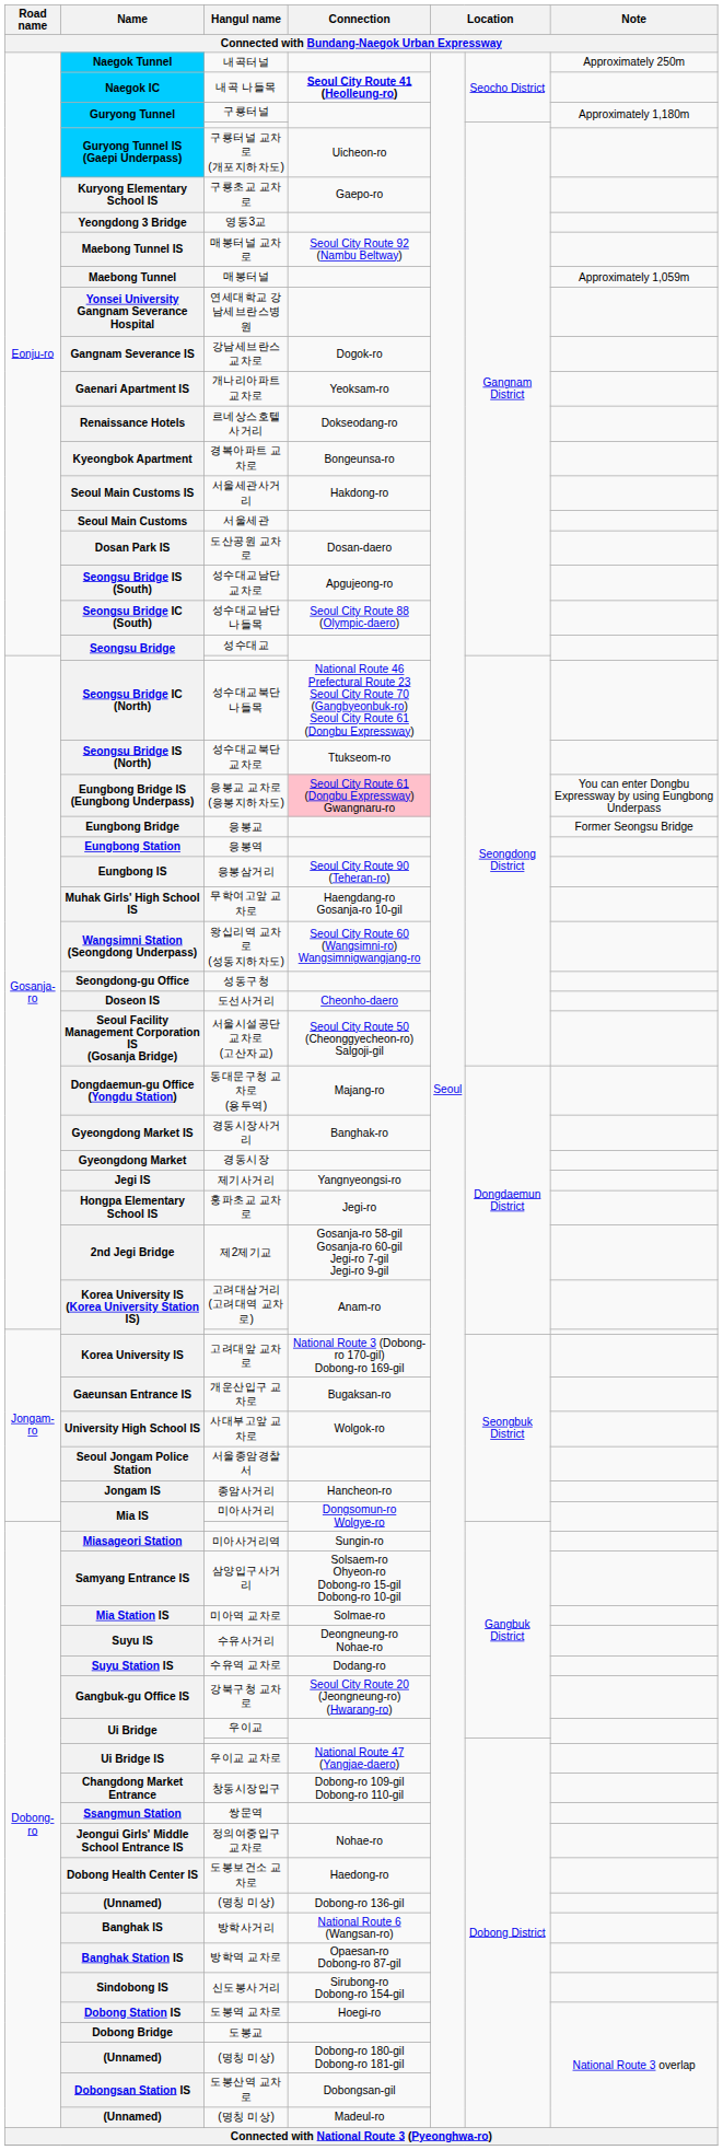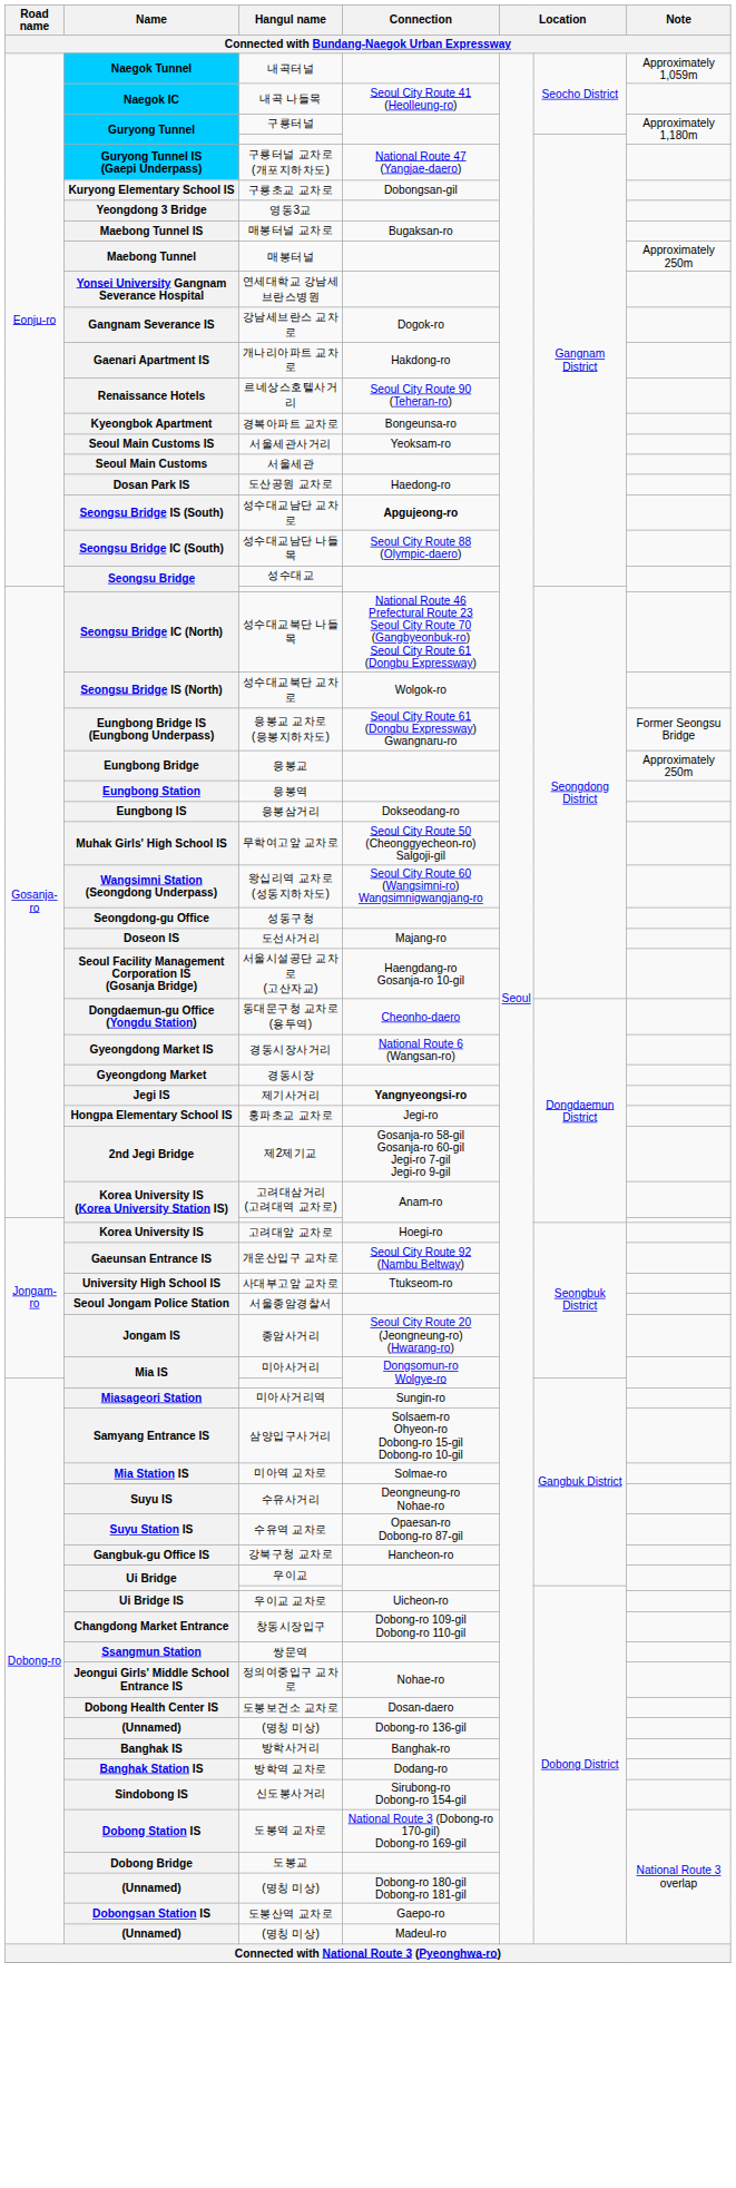 <table class="wikitable" style="font-size: 85%; text-align: center;">
 <tr>
 <th>Road name</th>
 <th>Name </th>
 <th>Hangul name</th>
 <th>Connection</th>
 <th colspan="2">Location</th>
 <th>Note</th>
 </tr>
 <tr>
 <th colspan=7>Connected with <a href='#'>Bundang-Naegok Urban Expressway</a></th>
 </tr>
 <tr>
 <td rowspan=20><a href='#'>Eonju-ro</a></td>
 <th style="background-color: #00CCFF;">Naegok Tunnel</th>
 <td>내곡터널</td>
 <td></td>
 <td rowspan=69><a href='#'>Seoul</a></td>
 <td rowspan=3><a href='#'>Seocho District</a></td>
-<td>Approximately 250m</td>
+<td>Approximately 1,059m</td>
 </tr>
 <tr>
 <th style="background-color: #00CCFF;">Naegok IC</th>
 <td>내곡 나들목</td>
-<td><strong><a href='#'>Seoul City Route 41</a><br>(<a href='#'>Heolleung-ro</a>)</strong></td>
+<td><a href='#'>Seoul City Route 41</a><br>(<a href='#'>Heolleung-ro</a>)</td>
 <td></td>
 </tr>
 <tr>
 <th style="background-color: #00CCFF;" rowspan=2>Guryong Tunnel</th>
 <td>구룡터널</td>
 <td rowspan=2></td>
 <td rowspan=2>Approximately 1,180m</td>
 </tr>
 <tr>
 <td></td>
 <td rowspan=17><a href='#'>Gangnam District</a></td>
 </tr>
 <tr>
 <th style="background-color: #00CCFF;">Guryong Tunnel IS<br>(Gaepi Underpass)</th>
 <td>구룡터널 교차로<br>(개포지하차도)</td>
-<td>Uicheon-ro</td>
+<td><a href='#'>National Route 47</a><br>(<a href='#'>Yangjae-daero</a>)</td>
 <td></td>
 </tr>
 <tr>
 <th>Kuryong Elementary School IS</th>
 <td>구룡초교 교차로</td>
-<td>Gaepo-ro</td>
+<td>Dobongsan-gil</td>
 <td></td>
 </tr>
 <tr>
 <th>Yeongdong 3 Bridge</th>
 <td>영동3교</td>
 <td></td>
 <td></td>
 </tr>
 <tr>
 <th>Maebong Tunnel IS</th>
 <td>매봉터널 교차로</td>
-<td><a href='#'>Seoul City Route 92</a><br>(<a href='#'>Nambu Beltway</a>)</td>
+<td>Bugaksan-ro</td>
 <td></td>
 </tr>
 <tr>
 <th>Maebong Tunnel</th>
 <td>매봉터널</td>
 <td></td>
-<td>Approximately 1,059m</td>
+<td>Approximately 250m</td>
 </tr>
 <tr>
 <th><a href='#'>Yonsei University</a> Gangnam Severance Hospital</th>
 <td>연세대학교 강남세브란스병원</td>
 <td></td>
 <td></td>
 </tr>
 <tr>
 <th>Gangnam Severance IS</th>
 <td>강남세브란스 교차로</td>
 <td>Dogok-ro</td>
 <td></td>
 </tr>
 <tr>
 <th>Gaenari Apartment IS</th>
 <td>개나리아파트 교차로</td>
-<td>Yeoksam-ro</td>
+<td>Hakdong-ro</td>
 <td></td>
 </tr>
 <tr>
 <th>Renaissance Hotels</th>
 <td>르네상스호텔사거리</td>
-<td>Dokseodang-ro</td>
+<td><a href='#'>Seoul City Route 90</a><br>(<a href='#'>Teheran-ro</a>)</td>
 <td></td>
 </tr>
 <tr>
 <th>Kyeongbok Apartment</th>
 <td>경복아파트 교차로</td>
 <td>Bongeunsa-ro</td>
 <td></td>
 </tr>
 <tr>
 <th>Seoul Main Customs IS</th>
 <td>서울세관사거리</td>
-<td>Hakdong-ro</td>
+<td>Yeoksam-ro</td>
 <td></td>
 </tr>
 <tr>
 <th>Seoul Main Customs</th>
 <td>서울세관</td>
 <td></td>
 <td></td>
 </tr>
 <tr>
 <th>Dosan Park IS</th>
 <td>도산공원 교차로</td>
-<td>Dosan-daero</td>
+<td>Haedong-ro</td>
 <td></td>
 </tr>
 <tr>
 <th><a href='#'>Seongsu Bridge</a> IS (South)</th>
 <td>성수대교남단 교차로</td>
-<td>Apgujeong-ro</td>
+<td><strong>Apgujeong-ro</strong></td>
 <td></td>
 </tr>
 <tr>
 <th><a href='#'>Seongsu Bridge</a> IC (South)</th>
 <td>성수대교남단 나들목</td>
 <td><a href='#'>Seoul City Route 88</a><br>(<a href='#'>Olympic-daero</a>)</td>
 <td></td>
 </tr>
 <tr>
 <th rowspan=2><a href='#'>Seongsu Bridge</a></th>
 <td>성수대교</td>
 <td rowspan=2></td>
 <td rowspan=2></td>
 </tr>
 <tr>
 <td rowspan=19><a href='#'>Gosanja-ro</a></td>
 <td></td>
 <td rowspan=12><a href='#'>Seongdong District</a></td>
 </tr>
 <tr>
 <th><a href='#'>Seongsu Bridge</a> IC (North)</th>
 <td>성수대교북단 나들목</td>
 <td><a href='#'>National Route 46</a><br><a href='#'>Prefectural Route 23</a><br><a href='#'>Seoul City Route 70</a><br>(<a href='#'>Gangbyeonbuk-ro</a>)<br><a href='#'>Seoul City Route 61</a><br>(<a href='#'>Dongbu Expressway</a>)</td>
 <td></td>
 </tr>
 <tr>
 <th><a href='#'>Seongsu Bridge</a> IS (North)</th>
 <td>성수대교북단 교차로</td>
-<td>Ttukseom-ro</td>
+<td>Wolgok-ro</td>
 <td></td>
 </tr>
 <tr>
 <th>Eungbong Bridge IS<br>(Eungbong Underpass)</th>
 <td>응봉교 교차로<br>(응봉지하차도)</td>
-<td style="background: pink;"><a href='#'>Seoul City Route 61</a><br>(<a href='#'>Dongbu Expressway</a>)<br>Gwangnaru-ro</td>
-<td>You can enter Dongbu Expressway by using Eungbong Underpass</td>
+<td><a href='#'>Seoul City Route 61</a><br>(<a href='#'>Dongbu Expressway</a>)<br>Gwangnaru-ro</td>
+<td>Former Seongsu Bridge</td>
 </tr>
 <tr>
 <th>Eungbong Bridge</th>
 <td>응봉교</td>
 <td></td>
-<td>Former Seongsu Bridge</td>
+<td>Approximately 250m</td>
 </tr>
 <tr>
 <th><a href='#'>Eungbong Station</a></th>
 <td>응봉역</td>
 <td></td>
 <td></td>
 </tr>
 <tr>
 <th>Eungbong IS</th>
 <td>응봉삼거리</td>
-<td><a href='#'>Seoul City Route 90</a><br>(<a href='#'>Teheran-ro</a>)</td>
+<td>Dokseodang-ro</td>
 <td></td>
 </tr>
 <tr>
 <th>Muhak Girls' High School IS</th>
 <td>무학여고앞 교차로</td>
-<td>Haengdang-ro<br>Gosanja-ro 10-gil</td>
+<td><a href='#'>Seoul City Route 50</a><br>(Cheonggyecheon-ro)<br>Salgoji-gil</td>
 <td></td>
 </tr>
 <tr>
 <th><a href='#'>Wangsimni Station</a><br>(Seongdong Underpass)</th>
 <td>왕십리역 교차로<br>(성동지하차도)</td>
 <td><a href='#'>Seoul City Route 60</a><br>(<a href='#'>Wangsimni-ro</a>)<br><a href='#'>Wangsimnigwangjang-ro</a></td>
 <td></td>
 </tr>
 <tr>
 <th>Seongdong-gu Office</th>
 <td>성동구청</td>
 <td></td>
 <td></td>
 </tr>
 <tr>
 <th>Doseon IS</th>
 <td>도선사거리</td>
-<td><a href='#'>Cheonho-daero</a></td>
+<td>Majang-ro</td>
 <td></td>
 </tr>
 <tr>
 <th>Seoul Facility Management Corporation IS<br>(Gosanja Bridge)</th>
 <td>서울시설공단 교차로<br>(고산자교)</td>
-<td><a href='#'>Seoul City Route 50</a><br>(Cheonggyecheon-ro)<br>Salgoji-gil</td>
+<td>Haengdang-ro<br>Gosanja-ro 10-gil</td>
 <td></td>
 </tr>
 <tr>
 <th>Dongdaemun-gu Office<br>(<a href='#'>Yongdu Station</a>)</th>
 <td>동대문구청 교차로<br>(용두역)</td>
-<td>Majang-ro</td>
+<td><a href='#'>Cheonho-daero</a></td>
 <td rowspan=8><a href='#'>Dongdaemun District</a></td>
 <td></td>
 </tr>
 <tr>
 <th>Gyeongdong Market IS</th>
 <td>경동시장사거리</td>
-<td>Banghak-ro</td>
+<td><a href='#'>National Route 6</a><br>(Wangsan-ro)</td>
 <td></td>
 </tr>
 <tr>
 <th>Gyeongdong Market</th>
 <td>경동시장</td>
 <td></td>
 <td></td>
 </tr>
 <tr>
 <th>Jegi IS</th>
 <td>제기사거리</td>
-<td>Yangnyeongsi-ro</td>
+<td><strong>Yangnyeongsi-ro</strong></td>
 <td></td>
 </tr>
 <tr>
 <th>Hongpa Elementary School IS</th>
 <td>홍파초교 교차로</td>
 <td>Jegi-ro</td>
 <td></td>
 </tr>
 <tr>
 <th>2nd Jegi Bridge</th>
 <td>제2제기교</td>
 <td>Gosanja-ro 58-gil<br>Gosanja-ro 60-gil<br>Jegi-ro 7-gil<br>Jegi-ro 9-gil</td>
 <td></td>
 </tr>
 <tr>
 <th rowspan=2>Korea University IS<br>(<a href='#'>Korea University Station</a> IS)</th>
 <td>고려대삼거리<br>(고려대역 교차로)</td>
 <td rowspan=2>Anam-ro</td>
 <td></td>
 </tr>
 <tr>
 <td rowspan=7><a href='#'>Jongam-ro</a></td>
 <td></td>
 </tr>
 <tr>
 <th>Korea University IS</th>
 <td>고려대앞 교차로</td>
-<td><a href='#'>National Route 3</a> (Dobong-ro 170-gil)<br>Dobong-ro 169-gil</td>
+<td>Hoegi-ro</td>
 <td rowspan=6><a href='#'>Seongbuk District</a></td>
 <td></td>
 </tr>
 <tr>
 <th>Gaeunsan Entrance IS</th>
 <td>개운산입구 교차로</td>
-<td>Bugaksan-ro</td>
+<td><a href='#'>Seoul City Route 92</a><br>(<a href='#'>Nambu Beltway</a>)</td>
 <td></td>
 </tr>
 <tr>
 <th>University High School IS</th>
 <td>사대부고앞 교차로</td>
-<td>Wolgok-ro</td>
+<td>Ttukseom-ro</td>
 <td></td>
 </tr>
 <tr>
 <th>Seoul Jongam Police Station</th>
 <td>서울종암경찰서</td>
 <td></td>
 <td></td>
 </tr>
 <tr>
 <th>Jongam IS</th>
 <td>종암사거리</td>
-<td>Hancheon-ro</td>
+<td><a href='#'>Seoul City Route 20</a><br>(Jeongneung-ro)<br>(<a href='#'>Hwarang-ro</a>)</td>
 <td></td>
 </tr>
 <tr>
 <th rowspan=2>Mia IS</th>
 <td>미아사거리</td>
 <td rowspan=2><a href='#'>Dongsomun-ro</a><br><a href='#'>Wolgye-ro</a></td>
 <td rowspan=2></td>
 </tr>
 <tr>
 <td rowspan=23><a href='#'>Dobong-ro</a></td>
 <td></td>
 <td rowspan=8><a href='#'>Gangbuk District</a></td>
 </tr>
 <tr>
 <th><a href='#'>Miasageori Station</a></th>
 <td>미아사거리역</td>
 <td>Sungin-ro</td>
 <td></td>
 </tr>
 <tr>
 <th>Samyang Entrance IS</th>
 <td>삼양입구사거리</td>
 <td>Solsaem-ro<br>Ohyeon-ro<br>Dobong-ro 15-gil<br>Dobong-ro 10-gil</td>
 <td></td>
 </tr>
 <tr>
 <th><a href='#'>Mia Station</a> IS</th>
 <td>미아역 교차로</td>
 <td>Solmae-ro</td>
 <td></td>
 </tr>
 <tr>
 <th>Suyu IS</th>
 <td>수유사거리</td>
 <td>Deongneung-ro<br>Nohae-ro</td>
 <td></td>
 </tr>
 <tr>
 <th><a href='#'>Suyu Station</a> IS</th>
 <td>수유역 교차로</td>
-<td>Dodang-ro</td>
+<td>Opaesan-ro<br>Dobong-ro 87-gil</td>
 <td></td>
 </tr>
 <tr>
 <th>Gangbuk-gu Office IS</th>
 <td>강북구청 교차로</td>
-<td><a href='#'>Seoul City Route 20</a><br>(Jeongneung-ro)<br>(<a href='#'>Hwarang-ro</a>)</td>
+<td>Hancheon-ro</td>
 <td></td>
 </tr>
 <tr>
 <th rowspan=2>Ui Bridge</th>
 <td>우이교</td>
 <td rowspan=2></td>
 <td rowspan=2></td>
 </tr>
 <tr>
 <td></td>
 <td rowspan=15><a href='#'>Dobong District</a></td>
 </tr>
 <tr>
 <th>Ui Bridge IS</th>
 <td>우이교 교차로</td>
-<td><a href='#'>National Route 47</a><br>(<a href='#'>Yangjae-daero</a>)</td>
+<td>Uicheon-ro</td>
 <td></td>
 </tr>
 <tr>
 <th>Changdong Market Entrance</th>
 <td>창동시장입구</td>
 <td>Dobong-ro 109-gil<br>Dobong-ro 110-gil</td>
 <td></td>
 </tr>
 <tr>
 <th><a href='#'>Ssangmun Station</a></th>
 <td>쌍문역</td>
 <td></td>
 <td></td>
 </tr>
 <tr>
 <th>Jeongui Girls' Middle School Entrance IS</th>
 <td>정의여중입구 교차로</td>
 <td>Nohae-ro</td>
 <td></td>
 </tr>
 <tr>
 <th>Dobong Health Center IS</th>
 <td>도봉보건소 교차로</td>
-<td>Haedong-ro</td>
+<td>Dosan-daero</td>
 <td></td>
 </tr>
 <tr>
 <th>(Unnamed)</th>
 <td>(명칭 미상)</td>
 <td>Dobong-ro 136-gil</td>
 <td></td>
 </tr>
 <tr>
 <th>Banghak IS</th>
 <td>방학사거리</td>
-<td><a href='#'>National Route 6</a><br>(Wangsan-ro)</td>
+<td>Banghak-ro</td>
 <td></td>
 </tr>
 <tr>
 <th><a href='#'>Banghak Station</a> IS</th>
 <td>방학역 교차로</td>
-<td>Opaesan-ro<br>Dobong-ro 87-gil</td>
+<td>Dodang-ro</td>
 <td></td>
 </tr>
 <tr>
 <th>Sindobong IS</th>
 <td>신도봉사거리</td>
 <td>Sirubong-ro<br>Dobong-ro 154-gil</td>
 <td></td>
 </tr>
 <tr>
 <th><a href='#'>Dobong Station</a> IS</th>
 <td>도봉역 교차로</td>
-<td>Hoegi-ro</td>
+<td><a href='#'>National Route 3</a> (Dobong-ro 170-gil)<br>Dobong-ro 169-gil</td>
 <td rowspan=5><a href='#'>National Route 3</a> overlap</td>
 </tr>
 <tr>
 <th>Dobong Bridge</th>
 <td>도봉교</td>
 <td></td>
 </tr>
 <tr>
 <th>(Unnamed)</th>
 <td>(명칭 미상)</td>
 <td>Dobong-ro 180-gil<br>Dobong-ro 181-gil</td>
 </tr>
 <tr>
 <th><a href='#'>Dobongsan Station</a> IS</th>
 <td>도봉산역 교차로</td>
-<td>Dobongsan-gil</td>
+<td>Gaepo-ro</td>
 </tr>
 <tr>
 <th>(Unnamed)</th>
 <td>(명칭 미상)</td>
 <td>Madeul-ro</td>
 </tr>
 <tr>
 <th colspan=7>Connected with <a href='#'>National Route 3</a> (<a href='#'>Pyeonghwa-ro</a>)</th>
 </tr>
 <tr>
 </tr>
 </table>
